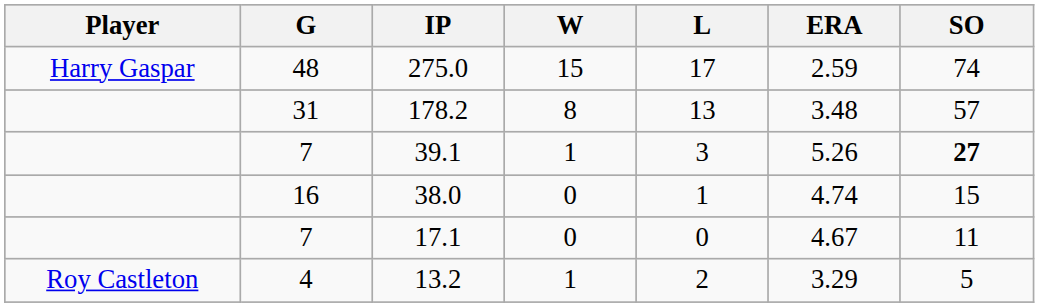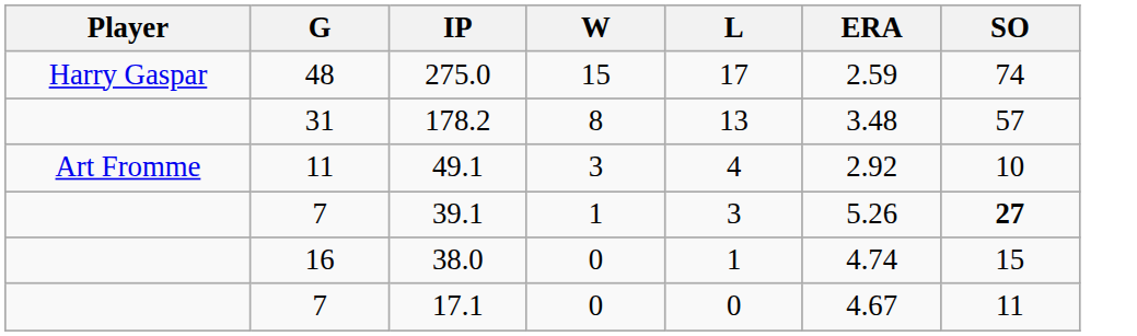 <table class="wikitable sortable">
 <tr>
 <th bgcolor="#DDDDFF" width="16%">Player</th>
 <th bgcolor="#DDDDFF" width="9%">G</th>
 <th bgcolor="#DDDDFF" width="9%">IP</th>
 <th bgcolor="#DDDDFF" width="9%">W</th>
 <th bgcolor="#DDDDFF" width="9%">L</th>
 <th bgcolor="#DDDDFF" width="9%">ERA</th>
 <th bgcolor="#DDDDFF" width="9%">SO</th>
 </tr>
 <tr align="center">
 <td><a href='#'>Harry Gaspar</a></td>
 <td>48</td>
 <td>275.0</td>
 <td>15</td>
 <td>17</td>
 <td>2.59</td>
 <td>74</td>
 </tr>
 <tr align=center>
 <td></td>
 <td>31</td>
 <td>178.2</td>
 <td>8</td>
 <td>13</td>
 <td>3.48</td>
 <td>57</td>
 </tr>
+<tr align="center">
+<td><a href='#'>Art Fromme</a></td>
+<td>11</td>
+<td>49.1</td>
+<td>3</td>
+<td>4</td>
+<td>2.92</td>
+<td>10</td>
+</tr>
 <tr align=center>
 <td></td>
 <td>7</td>
 <td>39.1</td>
 <td>1</td>
 <td>3</td>
 <td>5.26</td>
 <td><strong>27</strong></td>
 </tr>
 <tr align="center">
 <td></td>
 <td>16</td>
 <td>38.0</td>
 <td>0</td>
 <td>1</td>
 <td>4.74</td>
 <td>15</td>
 </tr>
 <tr align="center">
 <td></td>
 <td>7</td>
 <td>17.1</td>
 <td>0</td>
 <td>0</td>
 <td>4.67</td>
 <td>11</td>
 </tr>
-<tr align="center">
-<td><a href='#'>Roy Castleton</a></td>
-<td>4</td>
-<td>13.2</td>
-<td>1</td>
-<td>2</td>
-<td>3.29</td>
-<td>5</td>
-</tr>
 </table>
